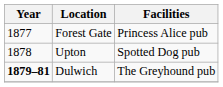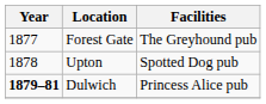 <table class="wikitable">
 <tr>
 <th>Year</th>
 <th>Location</th>
 <th>Facilities</th>
 </tr>
 <tr>
 <td>1877</td>
 <td>Forest Gate</td>
-<td>Princess Alice pub</td>
+<td>The Greyhound pub</td>
 </tr>
 <tr>
 <td>1878</td>
 <td>Upton</td>
 <td>Spotted Dog pub</td>
 </tr>
 <tr>
 <td><strong>1879–81</strong></td>
 <td>Dulwich</td>
-<td>The Greyhound pub</td>
+<td>Princess Alice pub</td>
 </tr>
 <tr>
 </tr>
 </table>
